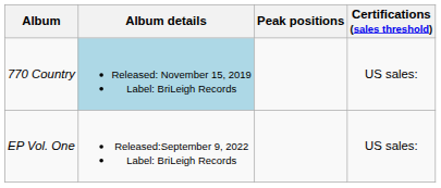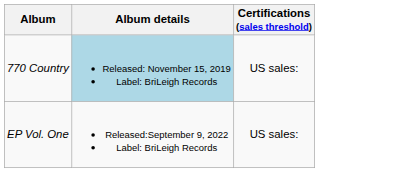 <table class="wikitable plainrowheaders" style="text-align:center;">
 <tr>
 <th>Album</th>
 <th>Album details</th>
-<th>Peak positions</th>
 <th>Certifications<br><small>(<a href='#'>sales threshold</a>)</small></th>
 </tr>
 <tr>
 <td><em>770 Country</em></td>
 <td style="background: lightblue;"><br><ul><li><small>Released: November 15, 2019</small></li><li><small>Label: BriLeigh Records</small></li></ul></td>
-<td></td>
 <td>US sales:</td>
 </tr>
 <tr>
 <td><em>EP Vol. One </em></td>
 <td><br><ul><li><small>Released:September 9, 2022</small></li><li><small>Label: BriLeigh Records</small></li></ul></td>
-<td></td>
 <td>US sales:</td>
 </tr>
 </table>
